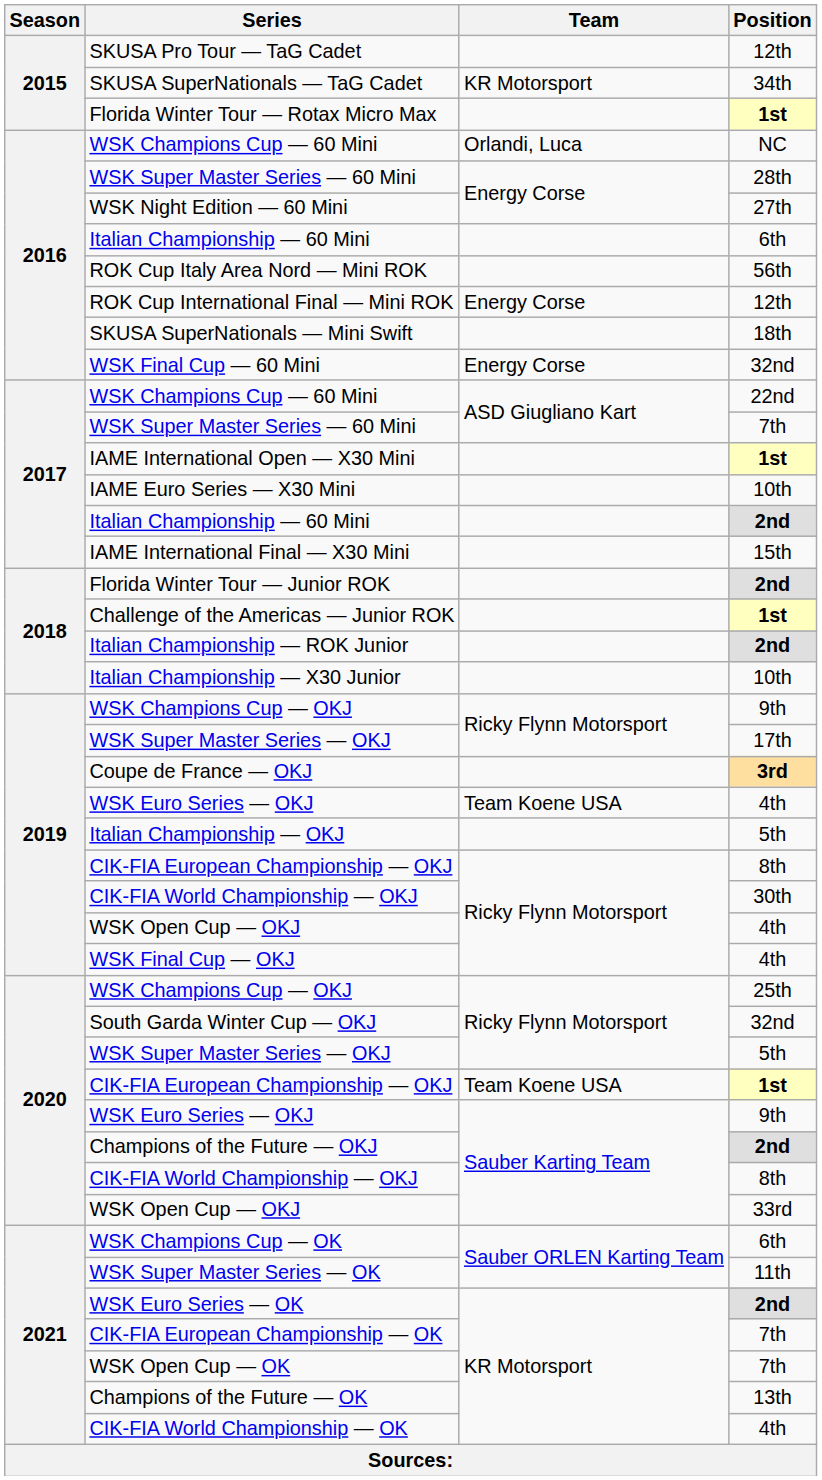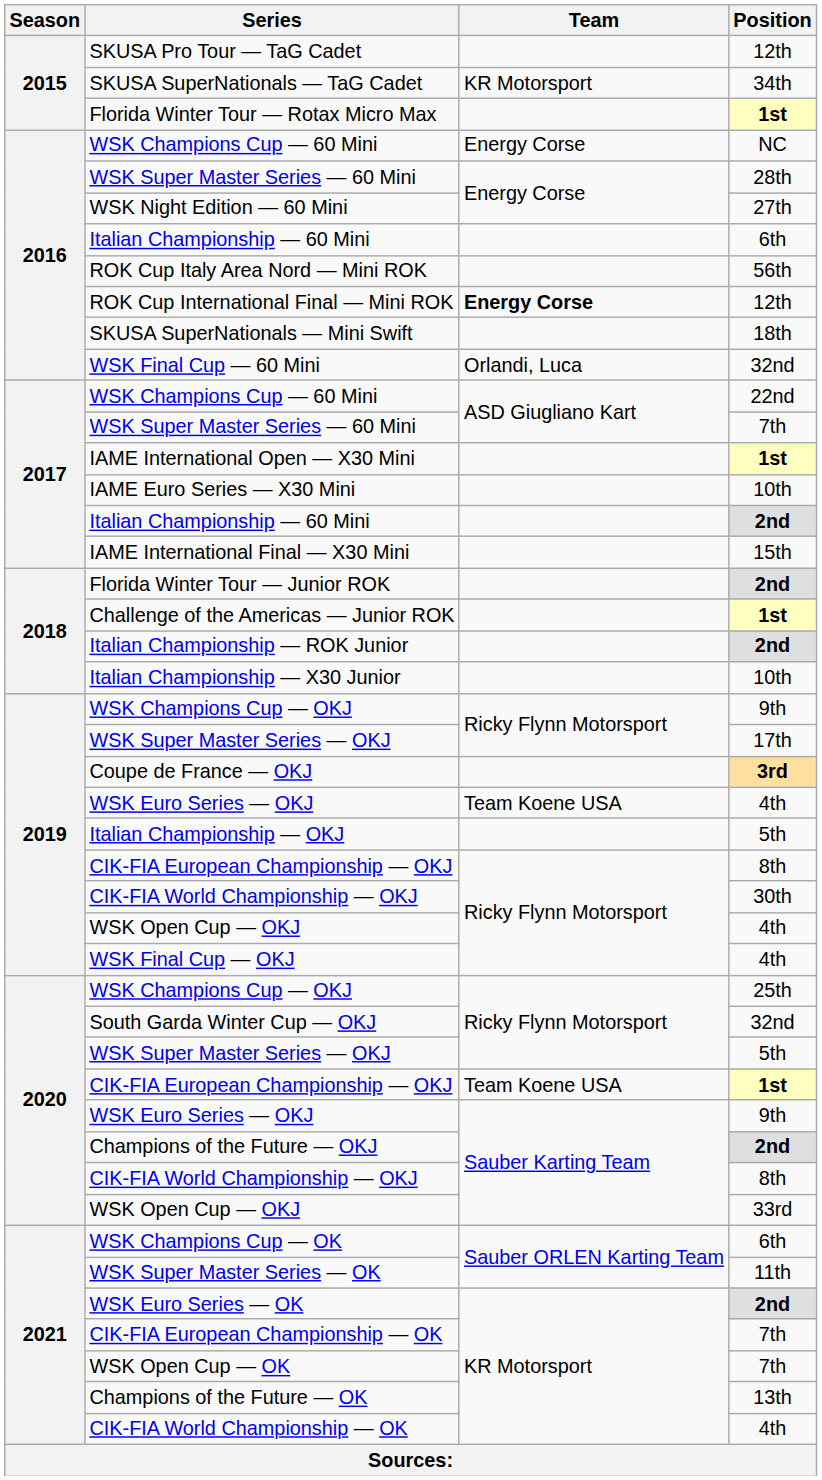 <table class="wikitable" style="font-size: 85%; text-align:center">
 <tr>
 <th>Season</th>
 <th>Series</th>
 <th>Team</th>
 <th>Position</th>
 </tr>
 <tr>
 <th rowspan="3">2015</th>
 <td align="left">SKUSA Pro Tour — TaG Cadet</td>
 <td align="left"></td>
 <td>12th</td>
 </tr>
 <tr>
 <td align="left">SKUSA SuperNationals — TaG Cadet</td>
 <td align="left">KR Motorsport</td>
 <td>34th</td>
 </tr>
 <tr>
 <td align="left">Florida Winter Tour — Rotax Micro Max</td>
 <td></td>
 <td style="background:#FFFFBF;"><strong>1st</strong></td>
 </tr>
 <tr>
 <th rowspan="8">2016</th>
 <td align="left"><a href='#'>WSK Champions Cup</a> — 60 Mini</td>
-<td align="left">Orlandi, Luca</td>
+<td align="left">Energy Corse</td>
 <td>NC</td>
 </tr>
 <tr>
 <td align="left"><a href='#'>WSK Super Master Series</a> — 60 Mini</td>
 <td rowspan="2"  align="left">Energy Corse</td>
 <td>28th</td>
 </tr>
 <tr>
 <td align="left">WSK Night Edition — 60 Mini</td>
 <td>27th</td>
 </tr>
 <tr>
 <td align="left"><a href='#'>Italian Championship</a> — 60 Mini</td>
 <td align="left"></td>
 <td>6th</td>
 </tr>
 <tr>
 <td align="left">ROK Cup Italy Area Nord — Mini ROK</td>
 <td align="left"></td>
 <td>56th</td>
 </tr>
 <tr>
 <td align="left">ROK Cup International Final — Mini ROK</td>
-<td align="left">Energy Corse</td>
+<td align="left"><strong>Energy Corse</strong></td>
 <td>12th</td>
 </tr>
 <tr>
 <td align="left">SKUSA SuperNationals — Mini Swift</td>
 <td align="left"></td>
 <td>18th</td>
 </tr>
 <tr>
 <td align="left"><a href='#'>WSK Final Cup</a> — 60 Mini</td>
-<td align="left">Energy Corse</td>
+<td align="left">Orlandi, Luca</td>
 <td>32nd</td>
 </tr>
 <tr>
 <th rowspan="6">2017</th>
 <td align="left"><a href='#'>WSK Champions Cup</a> — 60 Mini</td>
 <td rowspan="2"  align="left">ASD Giugliano Kart</td>
 <td>22nd</td>
 </tr>
 <tr>
 <td align="left"><a href='#'>WSK Super Master Series</a> — 60 Mini</td>
 <td>7th</td>
 </tr>
 <tr>
 <td align="left">IAME International Open — X30 Mini</td>
 <td align="left"></td>
 <td style="background:#FFFFBF;"><strong>1st</strong></td>
 </tr>
 <tr>
 <td align="left">IAME Euro Series — X30 Mini</td>
 <td align="left"></td>
 <td>10th</td>
 </tr>
 <tr>
 <td align="left"><a href='#'>Italian Championship</a> — 60 Mini</td>
 <td align="left"></td>
 <td style="background:#DFDFDF;"><strong>2nd</strong></td>
 </tr>
 <tr>
 <td align="left">IAME International Final — X30 Mini</td>
 <td align="left"></td>
 <td>15th</td>
 </tr>
 <tr>
 <th rowspan="4">2018</th>
 <td align="left">Florida Winter Tour — Junior ROK</td>
 <td align="left"></td>
 <td style="background:#DFDFDF;"><strong>2nd</strong></td>
 </tr>
 <tr>
 <td align="left">Challenge of the Americas — Junior ROK</td>
 <td></td>
 <td style="background:#FFFFBF;"><strong>1st</strong></td>
 </tr>
 <tr>
 <td align="left"><a href='#'>Italian Championship</a> — ROK Junior</td>
 <td></td>
 <td style="background:#DFDFDF;"><strong>2nd</strong></td>
 </tr>
 <tr>
 <td align="left"><a href='#'>Italian Championship</a> — X30 Junior</td>
 <td></td>
 <td>10th</td>
 </tr>
 <tr>
 <th rowspan="9">2019</th>
 <td align="left"><a href='#'>WSK Champions Cup</a> — <a href='#'>OKJ</a></td>
 <td rowspan="2" align="left">Ricky Flynn Motorsport</td>
 <td>9th</td>
 </tr>
 <tr>
 <td align="left"><a href='#'>WSK Super Master Series</a> — <a href='#'>OKJ</a></td>
 <td>17th</td>
 </tr>
 <tr>
 <td align="left">Coupe de France — <a href='#'>OKJ</a></td>
 <td align="left"></td>
 <td style="background:#FFDF9F;"><strong>3rd</strong></td>
 </tr>
 <tr>
 <td align="left"><a href='#'>WSK Euro Series</a> — <a href='#'>OKJ</a></td>
 <td align="left">Team Koene USA</td>
 <td>4th</td>
 </tr>
 <tr>
 <td align="left"><a href='#'>Italian Championship</a> — <a href='#'>OKJ</a></td>
 <td align="left"></td>
 <td>5th</td>
 </tr>
 <tr>
 <td align="left"><a href='#'>CIK-FIA European Championship</a> — <a href='#'>OKJ</a></td>
 <td rowspan="4" align="left">Ricky Flynn Motorsport</td>
 <td>8th</td>
 </tr>
 <tr>
 <td align="left"><a href='#'>CIK-FIA World Championship</a> — <a href='#'>OKJ</a></td>
 <td>30th</td>
 </tr>
 <tr>
 <td align="left">WSK Open Cup — <a href='#'>OKJ</a></td>
 <td>4th</td>
 </tr>
 <tr>
 <td align="left"><a href='#'>WSK Final Cup</a> — <a href='#'>OKJ</a></td>
 <td>4th</td>
 </tr>
 <tr>
 <th rowspan="8">2020</th>
 <td align="left"><a href='#'>WSK Champions Cup</a> — <a href='#'>OKJ</a></td>
 <td rowspan="3" align="left">Ricky Flynn Motorsport</td>
 <td>25th</td>
 </tr>
 <tr>
 <td align="left">South Garda Winter Cup — <a href='#'>OKJ</a></td>
 <td>32nd</td>
 </tr>
 <tr>
 <td align="left"><a href='#'>WSK Super Master Series</a> — <a href='#'>OKJ</a></td>
 <td>5th</td>
 </tr>
 <tr>
 <td align="left"><a href='#'>CIK-FIA European Championship</a> — <a href='#'>OKJ</a></td>
 <td align="left">Team Koene USA</td>
 <td style="background:#FFFFBF;"><strong>1st</strong></td>
 </tr>
 <tr>
 <td align="left"><a href='#'>WSK Euro Series</a> — <a href='#'>OKJ</a></td>
 <td rowspan="4" align="left"><a href='#'>Sauber Karting Team</a></td>
 <td>9th</td>
 </tr>
 <tr>
 <td align="left">Champions of the Future — <a href='#'>OKJ</a></td>
 <td style="background:#DFDFDF;"><strong>2nd</strong></td>
 </tr>
 <tr>
 <td align="left"><a href='#'>CIK-FIA World Championship</a> — <a href='#'>OKJ</a></td>
 <td>8th</td>
 </tr>
 <tr>
 <td align="left">WSK Open Cup — <a href='#'>OKJ</a></td>
 <td>33rd</td>
 </tr>
 <tr>
 <th rowspan="7">2021</th>
 <td align="left"><a href='#'>WSK Champions Cup</a> — <a href='#'>OK</a></td>
 <td rowspan="2" align="left"><a href='#'>Sauber ORLEN Karting Team</a></td>
 <td>6th</td>
 </tr>
 <tr>
 <td align="left"><a href='#'>WSK Super Master Series</a> — <a href='#'>OK</a></td>
 <td>11th</td>
 </tr>
 <tr>
 <td align="left"><a href='#'>WSK Euro Series</a> — <a href='#'>OK</a></td>
 <td rowspan="5" align="left">KR Motorsport</td>
 <td style="background:#DFDFDF;"><strong>2nd</strong></td>
 </tr>
 <tr>
 <td align="left"><a href='#'>CIK-FIA European Championship</a> — <a href='#'>OK</a></td>
 <td>7th</td>
 </tr>
 <tr>
 <td align="left">WSK Open Cup — <a href='#'>OK</a></td>
 <td>7th</td>
 </tr>
 <tr>
 <td align="left">Champions of the Future — <a href='#'>OK</a></td>
 <td>13th</td>
 </tr>
 <tr>
 <td align="left"><a href='#'>CIK-FIA World Championship</a> — <a href='#'>OK</a></td>
 <td>4th</td>
 </tr>
 <tr>
 <th colspan="4">Sources:</th>
 </tr>
 </table>
